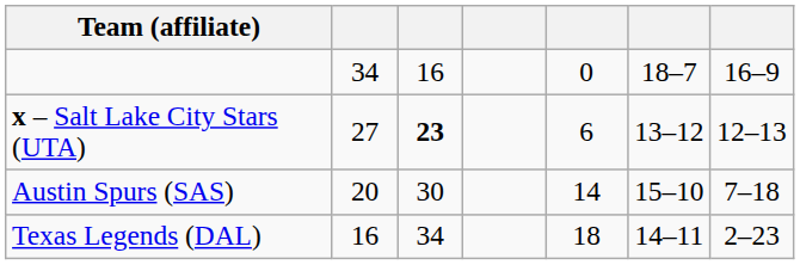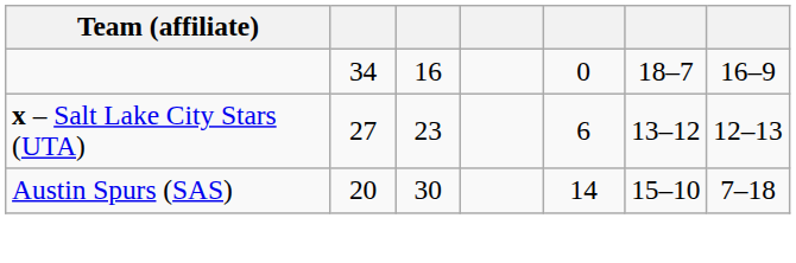 <table class="wikitable" style="text-align:center">
 <tr>
 <th style="width:180px">Team (affiliate)</th>
 <th style="width:30px"></th>
 <th style="width:30px"></th>
 <th style="width:40px"></th>
 <th style="width:40px"></th>
 <th style="width:40px"></th>
 <th style="width:40px"></th>
 </tr>
 <tr>
 <td align=left></td>
 <td>34</td>
 <td>16</td>
 <td></td>
 <td>0</td>
 <td>18–7</td>
 <td>16–9</td>
 </tr>
 <tr>
 <td align=left><strong>x</strong> – <a href='#'>Salt Lake City Stars</a> (<a href='#'>UTA</a>)</td>
 <td>27</td>
-<td><strong>23</strong></td>
+<td>23</td>
 <td></td>
 <td>6</td>
 <td>13–12</td>
 <td>12–13</td>
 </tr>
 <tr>
 <td align=left><a href='#'>Austin Spurs</a> (<a href='#'>SAS</a>)</td>
 <td>20</td>
 <td>30</td>
 <td></td>
 <td>14</td>
 <td>15–10</td>
 <td>7–18</td>
 </tr>
-<tr>
-<td align=left><a href='#'>Texas Legends</a> (<a href='#'>DAL</a>)</td>
-<td>16</td>
-<td>34</td>
-<td></td>
-<td>18</td>
-<td>14–11</td>
-<td>2–23</td>
-</tr>
 </table>
